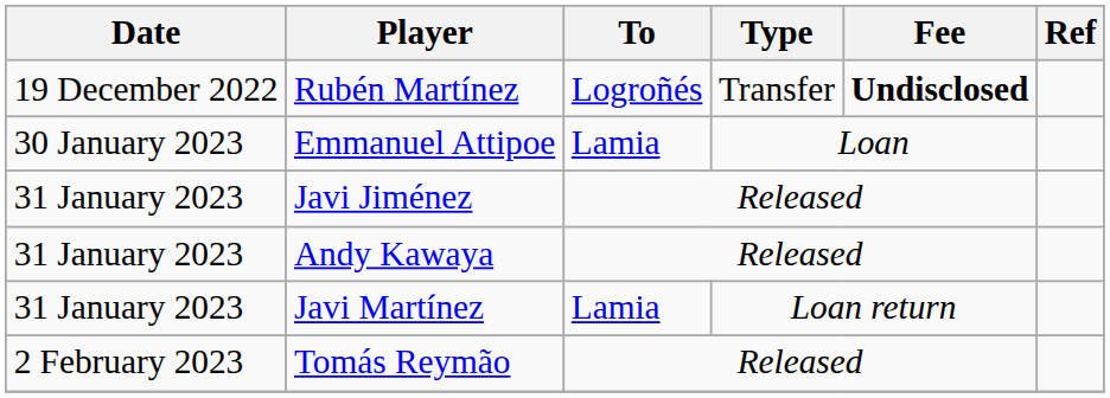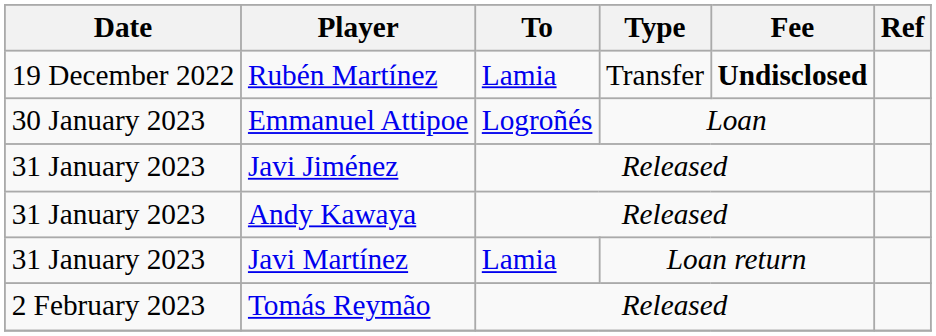 <table class="wikitable">
 <tr>
 <th>Date</th>
 <th>Player</th>
 <th>To</th>
 <th>Type</th>
 <th>Fee</th>
 <th>Ref</th>
 </tr>
 <tr>
 <td>19 December 2022</td>
 <td> <a href='#'>Rubén Martínez</a></td>
-<td><a href='#'>Logroñés</a></td>
+<td> <a href='#'>Lamia</a></td>
 <td align=center>Transfer</td>
 <td align=center><strong>Undisclosed</strong></td>
 <td align=center></td>
 </tr>
 <tr>
 <td>30 January 2023</td>
 <td> <a href='#'>Emmanuel Attipoe</a></td>
-<td> <a href='#'>Lamia</a></td>
+<td><a href='#'>Logroñés</a></td>
 <td colspan=2 align=center><em>Loan</em></td>
 <td align=center></td>
 </tr>
 <tr>
 <td>31 January 2023</td>
 <td> <a href='#'>Javi Jiménez</a></td>
 <td colspan=3 align=center><em>Released</em></td>
 <td align=center></td>
 </tr>
 <tr>
 <td>31 January 2023</td>
 <td> <a href='#'>Andy Kawaya</a></td>
 <td colspan=3 align=center><em>Released</em></td>
 <td align=center></td>
 </tr>
 <tr>
 <td>31 January 2023</td>
 <td> <a href='#'>Javi Martínez</a></td>
 <td> <a href='#'>Lamia</a></td>
 <td colspan=2 align=center><em>Loan return</em></td>
 <td align=center></td>
 </tr>
 <tr>
 <td>2 February 2023</td>
 <td> <a href='#'>Tomás Reymão</a></td>
 <td colspan=3 align=center><em>Released</em></td>
 <td align=center></td>
 </tr>
 <tr>
 </tr>
 </table>
